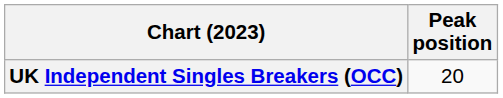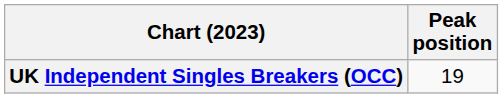 <table class="wikitable sortable plainrowheaders">
 <tr>
 <th scope="col">Chart (2023)</th>
 <th scope="col">Peak<br>position</th>
 </tr>
 <tr>
 <th scope="row">UK <a href='#'>Independent Singles Breakers</a> (<a href='#'>OCC</a>)</th>
-<td align=center>20</td>
+<td align=center>19</td>
 </tr>
 </table>
